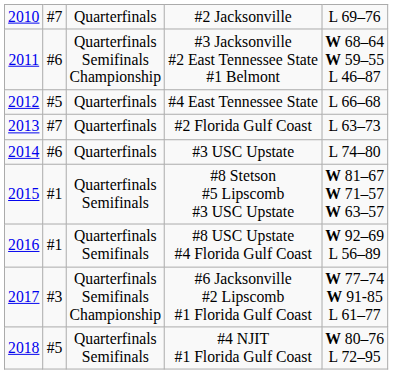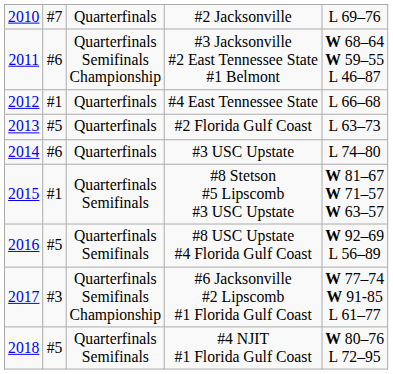 <table class="wikitable">
 <tr align="center">
 <td><a href='#'>2010</a></td>
 <td>#7</td>
 <td>Quarterfinals</td>
 <td>#2 Jacksonville</td>
 <td>L 69–76</td>
 </tr>
 <tr align="center">
 <td><a href='#'>2011</a></td>
 <td>#6</td>
 <td>Quarterfinals<br>Semifinals<br>Championship</td>
 <td>#3 Jacksonville<br>#2 East Tennessee State<br>#1 Belmont</td>
 <td><strong>W</strong> 68–64<br><strong>W</strong> 59–55<br>L 46–87</td>
 </tr>
 <tr align="center">
 <td><a href='#'>2012</a></td>
-<td>#5</td>
+<td>#1</td>
 <td>Quarterfinals</td>
 <td>#4 East Tennessee State</td>
 <td>L 66–68</td>
 </tr>
 <tr align="center">
 <td><a href='#'>2013</a></td>
-<td>#7</td>
+<td>#5</td>
 <td>Quarterfinals</td>
 <td>#2 Florida Gulf Coast</td>
 <td>L 63–73</td>
 </tr>
 <tr align="center">
 <td><a href='#'>2014</a></td>
 <td>#6</td>
 <td>Quarterfinals</td>
 <td>#3 USC Upstate</td>
 <td>L 74–80</td>
 </tr>
 <tr align="center">
 <td><a href='#'>2015</a></td>
 <td>#1</td>
 <td>Quarterfinals<br>Semifinals</td>
 <td>#8 Stetson<br>#5 Lipscomb<br>#3 USC Upstate</td>
 <td><strong>W</strong> 81–67<br><strong>W</strong> 71–57<br><strong>W</strong> 63–57</td>
 </tr>
 <tr align="center">
 <td><a href='#'>2016</a></td>
-<td>#1</td>
+<td>#5</td>
 <td>Quarterfinals<br>Semifinals</td>
 <td>#8 USC Upstate<br>#4 Florida Gulf Coast</td>
 <td><strong>W</strong> 92–69<br>L 56–89</td>
 </tr>
 <tr align="center">
 <td><a href='#'>2017</a></td>
 <td>#3</td>
 <td>Quarterfinals<br>Semifinals<br>Championship</td>
 <td>#6 Jacksonville<br>#2 Lipscomb<br>#1 Florida Gulf Coast</td>
 <td><strong>W</strong> 77–74<br> <strong>W</strong> 91-85<br>L 61–77</td>
 </tr>
 <tr align="center">
 <td><a href='#'>2018</a></td>
 <td>#5</td>
 <td>Quarterfinals<br>Semifinals</td>
 <td>#4 NJIT<br>#1 Florida Gulf Coast</td>
 <td><strong>W</strong> 80–76<br>L 72–95</td>
 </tr>
 </table>
